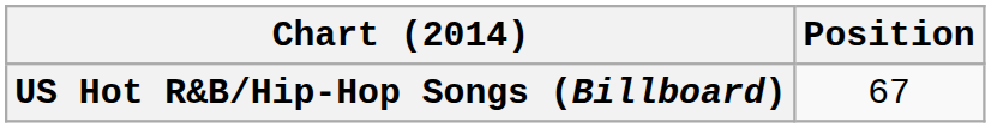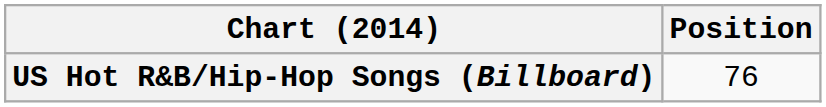 <table class="wikitable plainrowheaders">
 <tr>
 <th scope="col">Chart (2014)</th>
 <th scope="col">Position</th>
 </tr>
 <tr>
 <th scope="row">US Hot R&B/Hip-Hop Songs (<em>Billboard</em>)</th>
-<td align="center">67</td>
+<td align="center">76</td>
 </tr>
 </table>
